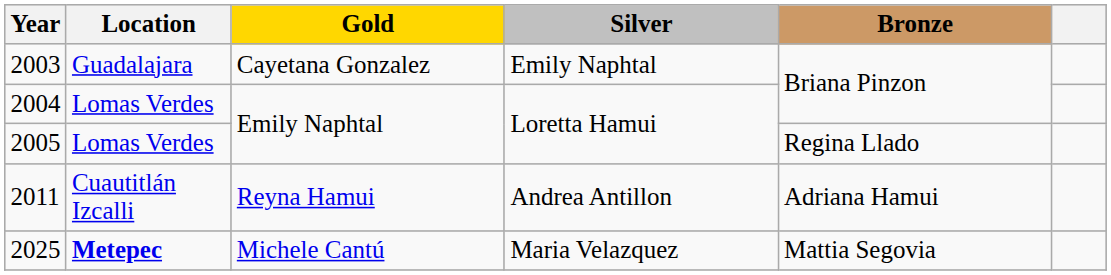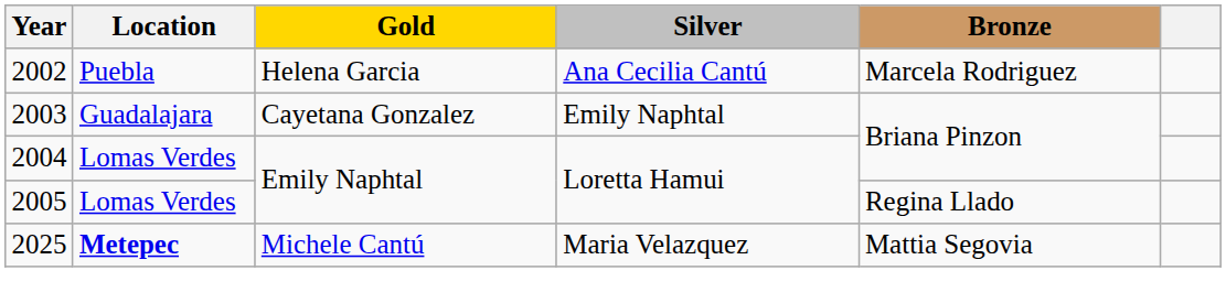 <table class="wikitable unsortable" style="text-align:left; width:80%">
 <tr>
 <th scope="col" style="text-align:center; width:5%">Year</th>
 <th scope="col" style="text-align:center; width:15%">Location</th>
 <td scope="col" style="text-align:center; width:25%; background:gold"><strong>Gold</strong></td>
 <td scope="col" style="text-align:center; width:25%; background:silver"><strong>Silver</strong></td>
 <td scope="col" style="text-align:center; width:25%; background:#c96"><strong>Bronze</strong></td>
 <th scope="col" style="text-align:center; width:5%"></th>
+</tr>
+<tr>
+<td>2002</td>
+<td><a href='#'>Puebla</a></td>
+<td>Helena Garcia</td>
+<td><a href='#'>Ana Cecilia Cantú</a></td>
+<td>Marcela Rodriguez</td>
+<td></td>
 </tr>
 <tr>
 <td>2003</td>
 <td><a href='#'>Guadalajara</a></td>
 <td>Cayetana Gonzalez</td>
 <td>Emily Naphtal</td>
 <td rowspan="2">Briana Pinzon</td>
 <td></td>
 </tr>
 <tr>
 <td>2004</td>
 <td><a href='#'>Lomas Verdes</a></td>
 <td rowspan="2">Emily Naphtal</td>
 <td rowspan="2">Loretta Hamui</td>
 <td></td>
 </tr>
 <tr>
 <td>2005</td>
 <td><a href='#'>Lomas Verdes</a></td>
 <td>Regina Llado</td>
 <td></td>
 </tr>
 <tr>
-<td>2011</td>
-<td><a href='#'>Cuautitlán Izcalli</a></td>
-<td><a href='#'>Reyna Hamui</a></td>
-<td>Andrea Antillon</td>
-<td>Adriana Hamui</td>
-<td></td>
-</tr>
-<tr>
 <td>2025</td>
 <td><strong><a href='#'>Metepec</a></strong></td>
 <td><a href='#'>Michele Cantú</a></td>
 <td>Maria Velazquez</td>
 <td>Mattia Segovia</td>
 <td></td>
 </tr>
 </table>
